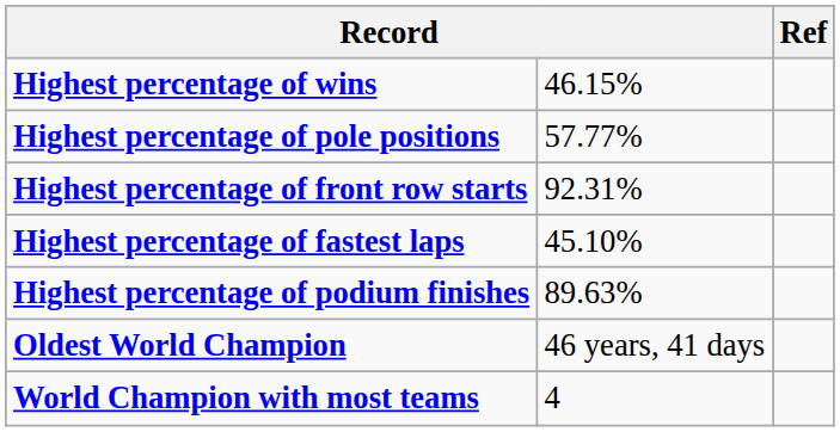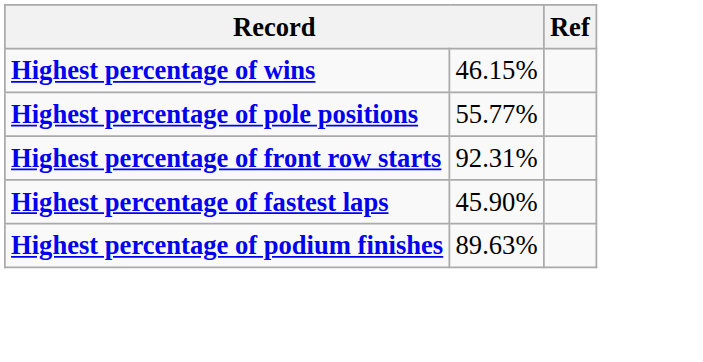 <table class="wikitable" style="font-size:95%;">
 <tr>
 <th colspan="2">Record</th>
 <th>Ref</th>
 </tr>
 <tr>
 <td><strong><a href='#'>Highest percentage of wins</a></strong></td>
 <td>46.15%</td>
 <td></td>
 </tr>
 <tr>
 <td><strong><a href='#'>Highest percentage of pole positions</a></strong></td>
-<td>57.77%</td>
+<td>55.77%</td>
 <td></td>
 </tr>
 <tr>
 <td><strong><a href='#'>Highest percentage of front row starts</a></strong></td>
 <td>92.31%</td>
 <td></td>
 </tr>
 <tr>
 <td><strong><a href='#'>Highest percentage of fastest laps</a></strong></td>
-<td>45.10%</td>
+<td>45.90%</td>
 <td></td>
 </tr>
 <tr>
 <td><strong><a href='#'>Highest percentage of podium finishes</a></strong></td>
 <td>89.63%</td>
 <td></td>
 </tr>
-<tr>
-<td><strong><a href='#'>Oldest World Champion</a></strong></td>
-<td>46 years, 41 days</td>
-<td></td>
-</tr>
-<tr>
-<td><strong><a href='#'>World Champion with most teams</a></strong></td>
-<td>4</td>
-<td></td>
-</tr>
 </table>
